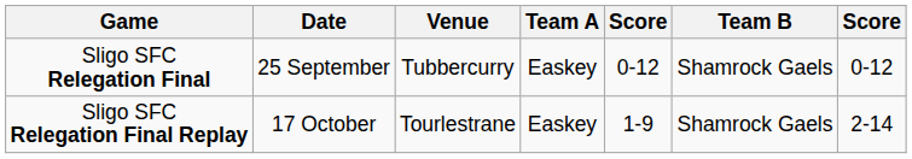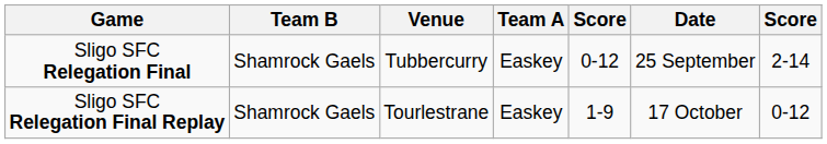 <table class="wikitable">
 <tr>
 <th>Game</th>
-<th>Date</th>
+<th>Team B</th>
 <th>Venue</th>
 <th>Team A</th>
 <th>Score</th>
-<th>Team B</th>
+<th>Date</th>
 <th>Score</th>
 </tr>
 <tr align="center">
 <td>Sligo SFC<br><strong>Relegation Final</strong></td>
-<td>25 September</td>
+<td>Shamrock Gaels</td>
 <td>Tubbercurry</td>
 <td>Easkey</td>
 <td>0-12</td>
-<td>Shamrock Gaels</td>
-<td>0-12</td>
+<td>25 September</td>
+<td>2-14</td>
 </tr>
 <tr align="center">
 <td>Sligo SFC<br><strong>Relegation Final Replay</strong></td>
-<td>17 October</td>
+<td>Shamrock Gaels</td>
 <td>Tourlestrane</td>
 <td>Easkey</td>
 <td>1-9</td>
-<td>Shamrock Gaels</td>
-<td>2-14</td>
+<td>17 October</td>
+<td>0-12</td>
 </tr>
 </table>
